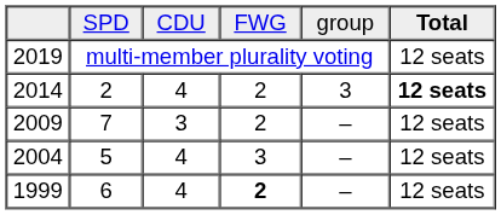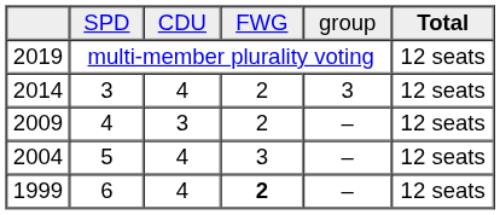 <table border="1" cellpadding="2" cellspacing="0" width="350"]>
 <tr bgcolor="#eeeeee" align="center">
 <td> </td>
 <td><a href='#'>SPD</a></td>
 <td><a href='#'>CDU</a></td>
 <td><a href='#'>FWG</a></td>
 <td>group</td>
 <td><strong>Total</strong></td>
 </tr>
 <tr align="center">
 <td>2019</td>
 <td colspan="4"><a href='#'>multi-member plurality voting</a></td>
 <td>12 seats</td>
 </tr>
 <tr align="center">
 <td>2014</td>
-<td>2</td>
+<td>3</td>
 <td>4</td>
 <td>2</td>
 <td>3</td>
-<td><strong>12 seats</strong></td>
+<td>12 seats</td>
 </tr>
 <tr align="center">
 <td>2009</td>
-<td>7</td>
+<td>4</td>
 <td>3</td>
 <td>2</td>
 <td>–</td>
 <td>12 seats</td>
 </tr>
 <tr align="center">
 <td>2004</td>
 <td>5</td>
 <td>4</td>
 <td>3</td>
 <td>–</td>
 <td>12 seats</td>
 </tr>
 <tr align="center">
 <td>1999</td>
 <td>6</td>
 <td>4</td>
 <td><strong>2</strong></td>
 <td>–</td>
 <td>12 seats</td>
 </tr>
 </table>
